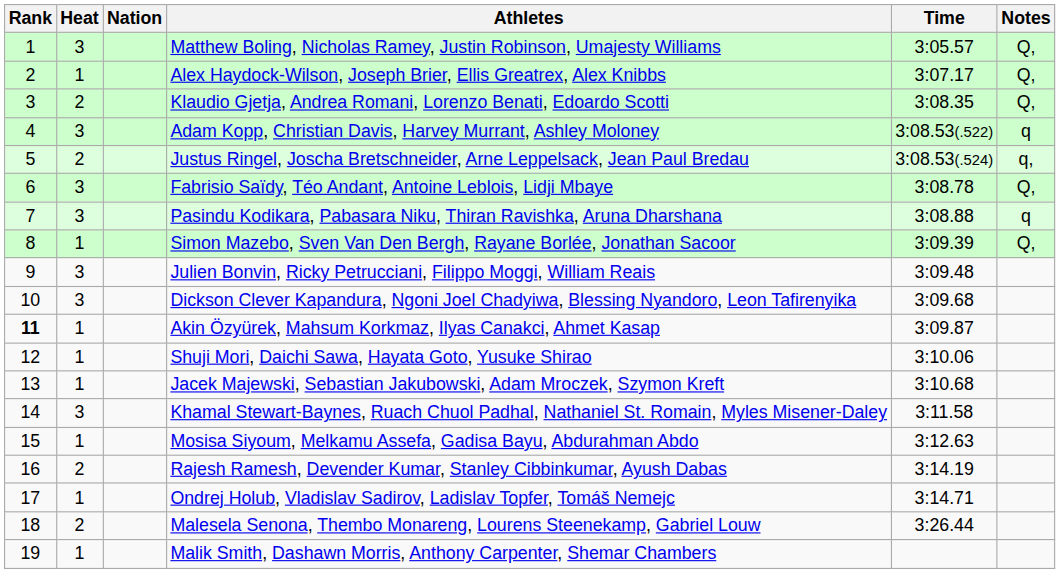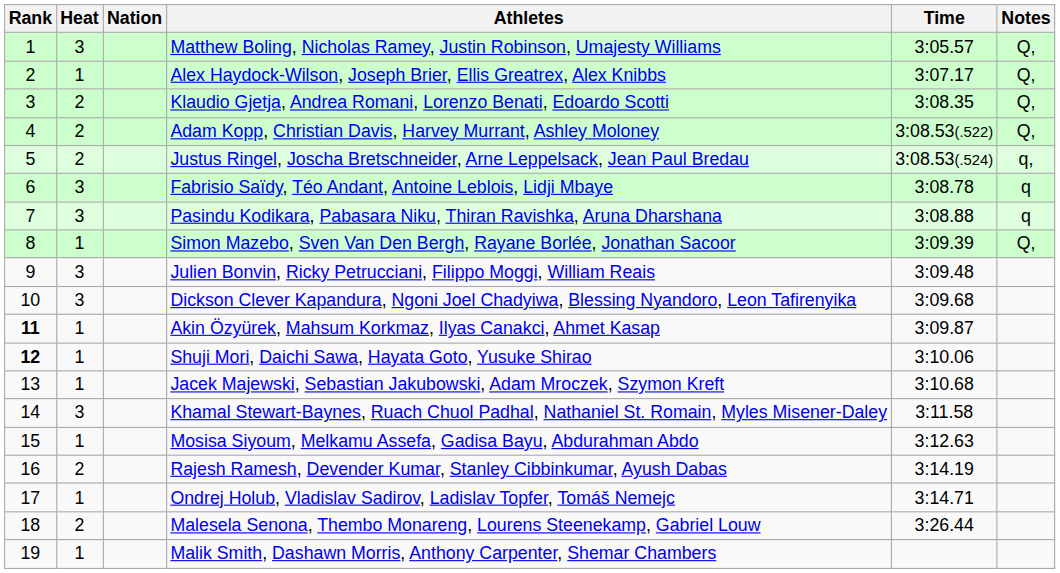 <table class="wikitable sortable" style="text-align:center">
 <tr>
 <th>Rank</th>
 <th>Heat</th>
 <th>Nation</th>
 <th>Athletes</th>
 <th>Time</th>
 <th>Notes</th>
 </tr>
 <tr bgcolor=ccffcc>
 <td>1</td>
 <td>3</td>
 <td align=left></td>
 <td align=left><a href='#'>Matthew Boling</a>, <a href='#'>Nicholas Ramey</a>, <a href='#'>Justin Robinson</a>, <a href='#'>Umajesty Williams</a></td>
 <td>3:05.57</td>
 <td>Q, </td>
 </tr>
 <tr bgcolor=ccffcc>
 <td>2</td>
 <td>1</td>
 <td align=left></td>
 <td align=left><a href='#'>Alex Haydock-Wilson</a>, <a href='#'>Joseph Brier</a>, <a href='#'>Ellis Greatrex</a>, <a href='#'>Alex Knibbs</a></td>
 <td>3:07.17</td>
 <td>Q, </td>
 </tr>
 <tr bgcolor=ccffcc>
 <td>3</td>
 <td>2</td>
 <td align=left></td>
 <td align=left><a href='#'>Klaudio Gjetja</a>, <a href='#'>Andrea Romani</a>, <a href='#'>Lorenzo Benati</a>, <a href='#'>Edoardo Scotti</a></td>
 <td>3:08.35</td>
 <td>Q, </td>
 </tr>
 <tr bgcolor=ccffcc>
 <td>4</td>
-<td>3</td>
+<td>2</td>
 <td align=left></td>
 <td align=left><a href='#'>Adam Kopp</a>, <a href='#'>Christian Davis</a>, <a href='#'>Harvey Murrant</a>, <a href='#'>Ashley Moloney</a></td>
 <td>3:08.53<small>(.522)</small></td>
-<td>q</td>
+<td>Q, </td>
 </tr>
 <tr bgcolor=ddffdd>
 <td>5</td>
 <td>2</td>
 <td align=left></td>
 <td align=left><a href='#'>Justus Ringel</a>, <a href='#'>Joscha Bretschneider</a>, <a href='#'>Arne Leppelsack</a>, <a href='#'>Jean Paul Bredau</a></td>
 <td>3:08.53<small>(.524)</small></td>
 <td>q, </td>
 </tr>
 <tr bgcolor=ccffcc>
 <td>6</td>
 <td>3</td>
 <td align=left></td>
 <td align=left><a href='#'>Fabrisio Saïdy</a>, <a href='#'>Téo Andant</a>, <a href='#'>Antoine Leblois</a>, <a href='#'>Lidji Mbaye</a></td>
 <td>3:08.78</td>
-<td>Q, </td>
+<td>q</td>
 </tr>
 <tr bgcolor=ddffdd>
 <td>7</td>
 <td>3</td>
 <td align=left></td>
 <td align=left><a href='#'>Pasindu Kodikara</a>, <a href='#'>Pabasara Niku</a>, <a href='#'>Thiran Ravishka</a>, <a href='#'>Aruna Dharshana</a></td>
 <td>3:08.88</td>
 <td>q</td>
 </tr>
 <tr bgcolor=ccffcc>
 <td>8</td>
 <td>1</td>
 <td align=left></td>
 <td align=left><a href='#'>Simon Mazebo</a>, <a href='#'>Sven Van Den Bergh</a>, <a href='#'>Rayane Borlée</a>, <a href='#'>Jonathan Sacoor</a></td>
 <td>3:09.39</td>
 <td>Q, </td>
 </tr>
 <tr>
 <td>9</td>
 <td>3</td>
 <td align=left></td>
 <td align=left><a href='#'>Julien Bonvin</a>, <a href='#'>Ricky Petrucciani</a>, <a href='#'>Filippo Moggi</a>, <a href='#'>William Reais</a></td>
 <td>3:09.48</td>
 <td></td>
 </tr>
 <tr>
 <td>10</td>
 <td>3</td>
 <td align=left></td>
 <td align=left><a href='#'>Dickson Clever Kapandura</a>, <a href='#'>Ngoni Joel Chadyiwa</a>, <a href='#'>Blessing Nyandoro</a>, <a href='#'>Leon Tafirenyika</a></td>
 <td>3:09.68</td>
 <td></td>
 </tr>
 <tr>
 <td><strong>11</strong></td>
 <td>1</td>
 <td align=left></td>
 <td align=left><a href='#'>Akin Özyürek</a>, <a href='#'>Mahsum Korkmaz</a>, <a href='#'>Ilyas Canakci</a>, <a href='#'>Ahmet Kasap</a></td>
 <td>3:09.87</td>
 <td></td>
 </tr>
 <tr>
-<td>12</td>
+<td><strong>12</strong></td>
 <td>1</td>
 <td align=left></td>
 <td align=left><a href='#'>Shuji Mori</a>, <a href='#'>Daichi Sawa</a>, <a href='#'>Hayata Goto</a>, <a href='#'>Yusuke Shirao</a></td>
 <td>3:10.06</td>
 <td></td>
 </tr>
 <tr>
 <td>13</td>
 <td>1</td>
 <td align=left></td>
 <td align=left><a href='#'>Jacek Majewski</a>, <a href='#'>Sebastian Jakubowski</a>, <a href='#'>Adam Mroczek</a>, <a href='#'>Szymon Kreft</a></td>
 <td>3:10.68</td>
 <td></td>
 </tr>
 <tr>
 <td>14</td>
 <td>3</td>
 <td align=left></td>
 <td align=left><a href='#'>Khamal Stewart-Baynes</a>, <a href='#'>Ruach Chuol Padhal</a>, <a href='#'>Nathaniel St. Romain</a>, <a href='#'>Myles Misener-Daley</a></td>
 <td>3:11.58</td>
 <td></td>
 </tr>
 <tr>
 <td>15</td>
 <td>1</td>
 <td align=left></td>
 <td align=left><a href='#'>Mosisa Siyoum</a>, <a href='#'>Melkamu Assefa</a>, <a href='#'>Gadisa Bayu</a>, <a href='#'>Abdurahman Abdo</a></td>
 <td>3:12.63</td>
 <td></td>
 </tr>
 <tr>
 <td>16</td>
 <td>2</td>
 <td align=left></td>
 <td align=left><a href='#'>Rajesh Ramesh</a>, <a href='#'>Devender Kumar</a>, <a href='#'>Stanley Cibbinkumar</a>, <a href='#'>Ayush Dabas</a></td>
 <td>3:14.19</td>
 <td></td>
 </tr>
 <tr>
 <td>17</td>
 <td>1</td>
 <td align=left></td>
 <td align=left><a href='#'>Ondrej Holub</a>, <a href='#'>Vladislav Sadirov</a>, <a href='#'>Ladislav Topfer</a>, <a href='#'>Tomáš Nemejc</a></td>
 <td>3:14.71</td>
 <td></td>
 </tr>
 <tr>
 <td>18</td>
 <td>2</td>
 <td align=left></td>
 <td align=left><a href='#'>Malesela Senona</a>, <a href='#'>Thembo Monareng</a>, <a href='#'>Lourens Steenekamp</a>, <a href='#'>Gabriel Louw</a></td>
 <td>3:26.44</td>
 <td></td>
 </tr>
 <tr>
 <td>19</td>
 <td>1</td>
 <td align=left></td>
 <td align=left><a href='#'>Malik Smith</a>, <a href='#'>Dashawn Morris</a>, <a href='#'>Anthony Carpenter</a>, <a href='#'>Shemar Chambers</a></td>
 <td></td>
 <td></td>
 </tr>
 </table>
